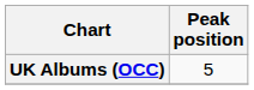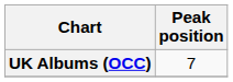 <table class="wikitable plainrowheaders sortable" style="text-align:center;" border="1">
 <tr>
 <th scope="col">Chart</th>
 <th scope="col">Peak<br>position</th>
 </tr>
 <tr>
 <th scope="row">UK Albums (<a href='#'>OCC</a>)</th>
-<td>5</td>
+<td>7</td>
 </tr>
 <tr>
 </tr>
 </table>
